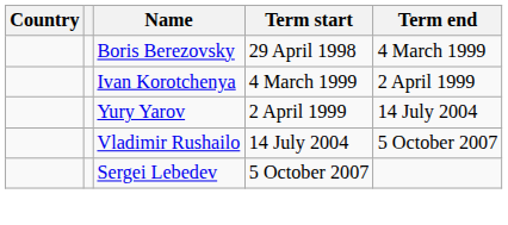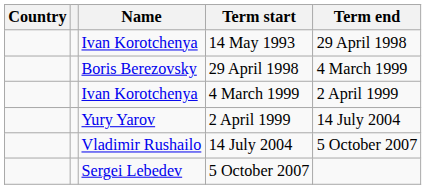 <table class="wikitable">
 <tr>
 <th>Country</th>
 <th></th>
 <th>Name</th>
 <th>Term start</th>
 <th>Term end</th>
+</tr>
+<tr>
+<td></td>
+<td></td>
+<td><a href='#'>Ivan Korotchenya</a></td>
+<td>14 May 1993</td>
+<td>29 April 1998</td>
 </tr>
 <tr>
 <td></td>
 <td></td>
 <td><a href='#'>Boris Berezovsky</a></td>
 <td>29 April 1998</td>
 <td>4 March 1999</td>
 </tr>
 <tr>
 <td></td>
 <td></td>
 <td><a href='#'>Ivan Korotchenya</a></td>
 <td>4 March 1999</td>
 <td>2 April 1999</td>
 </tr>
 <tr>
 <td></td>
 <td></td>
 <td><a href='#'>Yury Yarov</a></td>
 <td>2 April 1999</td>
 <td>14 July 2004</td>
 </tr>
 <tr>
 <td></td>
 <td></td>
 <td><a href='#'>Vladimir Rushailo</a></td>
 <td>14 July 2004</td>
 <td>5 October 2007</td>
 </tr>
 <tr>
 <td></td>
 <td></td>
 <td><a href='#'>Sergei Lebedev</a></td>
 <td>5 October 2007</td>
 <td></td>
 </tr>
 </table>
